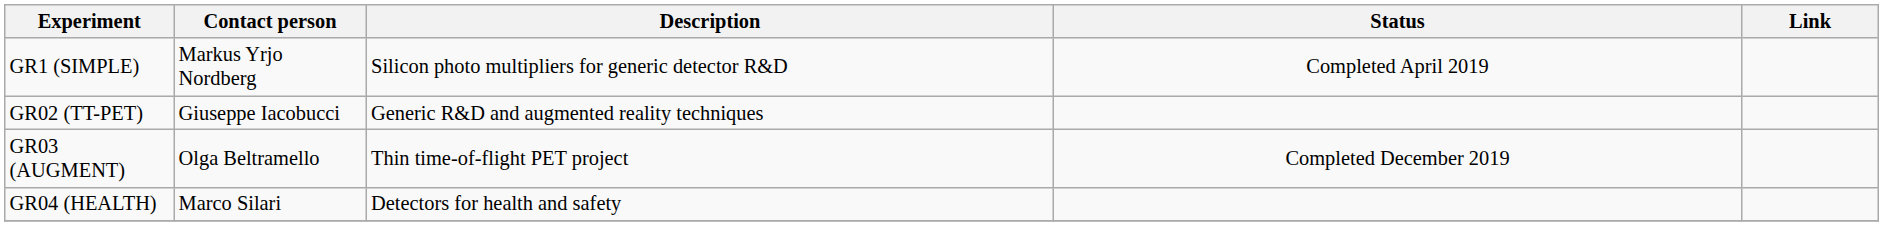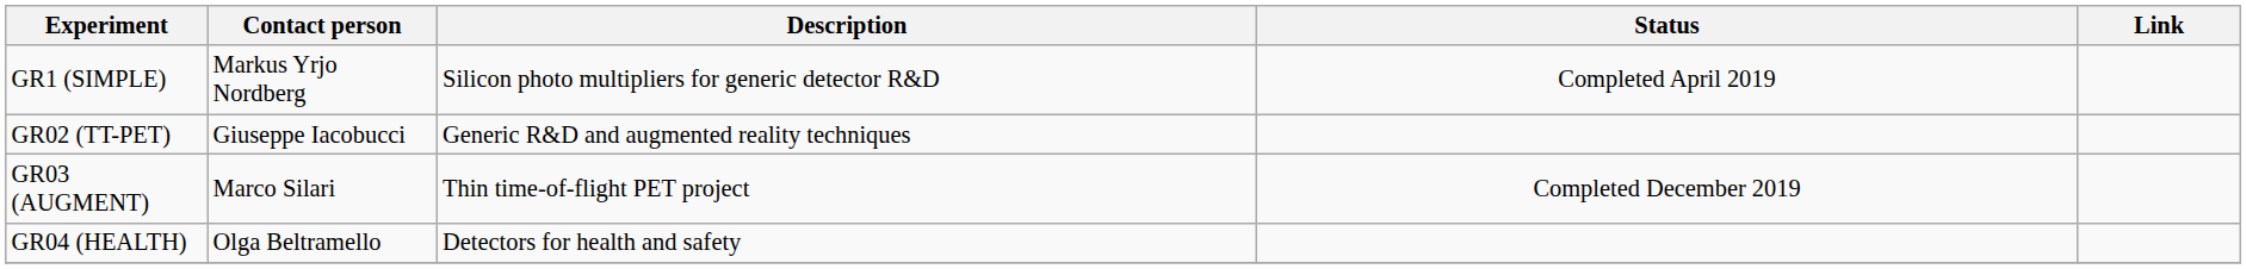 <table class="wikitable sortable" style="text-align:center;font-size: 85%">
 <tr>
 <th width="5%">Experiment</th>
 <th width="7%">Contact person</th>
 <th class="unsortable" width="25%">Description</th>
 <th class="unsortable" width="25%">Status</th>
 <th class="unsortable" width="5%">Link</th>
 </tr>
 <tr>
 <td align="left">GR1 (SIMPLE)</td>
 <td align="left">Markus Yrjo Nordberg</td>
 <td align="left">Silicon photo multipliers for generic detector R&D</td>
 <td>Completed April 2019</td>
 <td></td>
 </tr>
 <tr>
 <td align="left">GR02 (TT-PET)</td>
 <td align="left">Giuseppe Iacobucci</td>
 <td align="left">Generic R&D and augmented reality techniques</td>
 <td></td>
 <td></td>
 </tr>
 <tr>
 <td align="left">GR03 (AUGMENT)</td>
-<td align="left">Olga Beltramello</td>
+<td align="left">Marco Silari</td>
 <td align="left">Thin time-of-flight PET project</td>
 <td>Completed December 2019</td>
 <td></td>
 </tr>
 <tr>
 <td align="left">GR04 (HEALTH)</td>
-<td align="left">Marco Silari</td>
+<td align="left">Olga Beltramello</td>
 <td align="left">Detectors for health and safety</td>
 <td></td>
 <td></td>
 </tr>
 <tr>
 </tr>
 </table>
